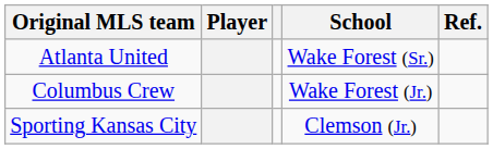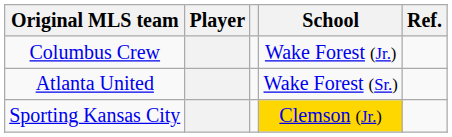 <table class="wikitable sortable plainrowheaders" style="text-align:center;">
 <tr>
 <th scope="col">Original MLS team</th>
 <th scope="col">Player</th>
 <th scope="col"></th>
 <th scope="col">School</th>
 <th class=unsortable>Ref.</th>
 </tr>
 <tr>
+<td><a href='#'>Columbus Crew</a></td>
+<th scope="row"></th>
+<td></td>
+<td><a href='#'>Wake Forest</a> <small>(<a href='#'>Jr.</a>)</small></td>
+<td></td>
+</tr>
+<tr>
 <td><a href='#'>Atlanta United</a></td>
 <th scope="row"></th>
 <td></td>
 <td><a href='#'>Wake Forest</a> <small>(<a href='#'>Sr.</a>)</small></td>
 <td></td>
 </tr>
 <tr>
-<td><a href='#'>Columbus Crew</a></td>
-<th scope="row"></th>
-<td></td>
-<td><a href='#'>Wake Forest</a> <small>(<a href='#'>Jr.</a>)</small></td>
-<td></td>
-</tr>
-<tr>
 <td><a href='#'>Sporting Kansas City</a></td>
 <th scope="row"></th>
 <td></td>
-<td><a href='#'>Clemson</a> <small>(<a href='#'>Jr.</a>)</small></td>
+<td style="background: gold;"><a href='#'>Clemson</a> <small>(<a href='#'>Jr.</a>)</small></td>
 <td></td>
 </tr>
 </table>
